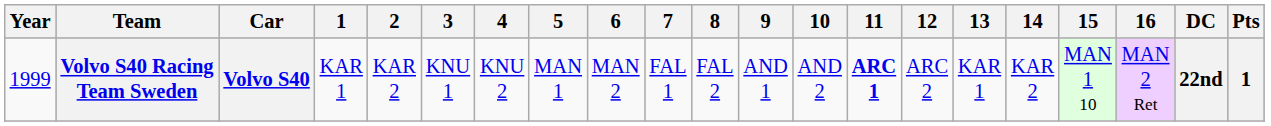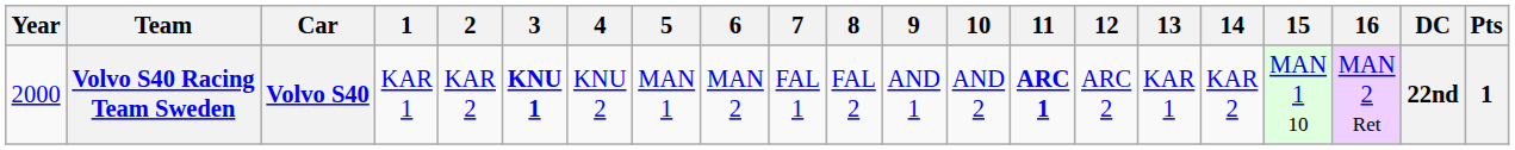 <table class="wikitable" style="text-align:center; font-size:85%">
 <tr>
 <th>Year</th>
 <th>Team</th>
 <th>Car</th>
 <th>1</th>
 <th>2</th>
 <th>3</th>
 <th>4</th>
 <th>5</th>
 <th>6</th>
 <th>7</th>
 <th>8</th>
 <th>9</th>
 <th>10</th>
 <th>11</th>
 <th>12</th>
 <th>13</th>
 <th>14</th>
 <th>15</th>
 <th>16</th>
 <th>DC</th>
 <th>Pts</th>
 </tr>
 <tr>
-<td><a href='#'>1999</a></td>
+<td><a href='#'>2000</a></td>
 <th nowrap><a href='#'>Volvo S40 Racing<br>Team Sweden</a></th>
 <th nowrap><a href='#'>Volvo S40</a></th>
 <td><a href='#'>KAR<br>1</a></td>
 <td><a href='#'>KAR<br>2</a></td>
-<td><a href='#'>KNU<br>1</a></td>
+<td><strong><a href='#'>KNU<br>1</a></strong></td>
 <td><a href='#'>KNU<br>2</a></td>
 <td><a href='#'>MAN<br>1</a></td>
 <td><a href='#'>MAN<br>2</a></td>
 <td><a href='#'>FAL<br>1</a></td>
 <td><a href='#'>FAL<br>2</a></td>
 <td><a href='#'>AND<br>1</a></td>
 <td><a href='#'>AND<br>2</a></td>
 <td><strong><a href='#'>ARC<br>1</a></strong></td>
 <td><a href='#'>ARC<br>2</a></td>
 <td><a href='#'>KAR<br>1</a></td>
 <td><a href='#'>KAR<br>2</a></td>
 <td style="background:#DFFFDF;"><a href='#'>MAN<br>1</a><br><small>10</small></td>
 <td style="background:#EFCFFF;"><a href='#'>MAN<br>2</a><br><small>Ret</small></td>
 <th>22nd</th>
 <th>1</th>
 </tr>
 </table>
